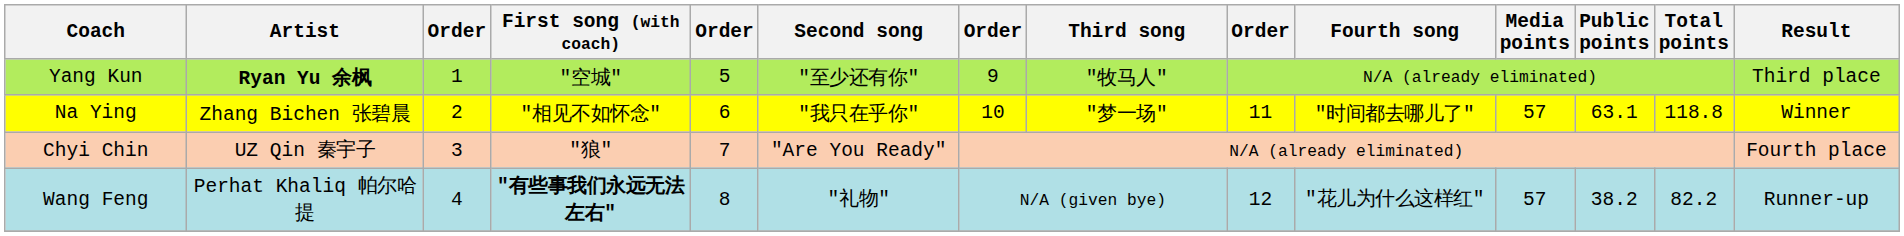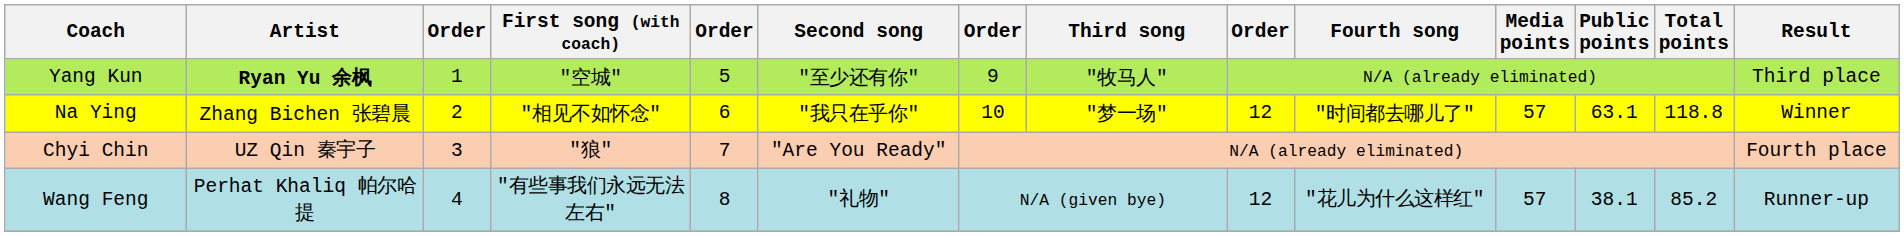 <table class="wikitable" style="text-align:center; width:100%;">
 <tr>
 <th scope="col" width="10%">Coach</th>
 <th scope="col" width="13%">Artist</th>
 <th scope="col" width="3%">Order</th>
 <th scope="col" width="11%">First song <small>(with coach)</small></th>
 <th scope="col" width="3%">Order</th>
 <th scope="col" width="11%">Second song</th>
 <th scope="col" width="3%">Order</th>
 <th scope="col" width="11%">Third song</th>
 <th scope="col" width="3%">Order</th>
 <th scope="col" width="11%">Fourth song</th>
 <th scope="col" width="4%">Media points</th>
 <th scope="col" width="4%">Public points</th>
 <th scope="col" width="4%">Total points</th>
 <th scope="col" width="9%">Result</th>
 </tr>
 <tr>
 <td style="background:#B2EC5D;">Yang Kun</td>
 <td style="background:#B2EC5D;"><strong>Ryan Yu 余枫</strong></td>
 <td style="background:#B2EC5D;">1</td>
 <td style="background:#B2EC5D;">"空城"</td>
 <td style="background:#B2EC5D;">5</td>
 <td style="background:#B2EC5D;">"至少还有你"</td>
 <td style="background:#B2EC5D;">9</td>
 <td style="background:#B2EC5D;">"牧马人"</td>
 <td colspan=5 style="background:#B2EC5D;"><small>N/A (already eliminated)</small></td>
 <td style="background:#B2EC5D;">Third place</td>
 </tr>
 <tr>
 <td style="background:yellow;">Na Ying</td>
 <td style="background:yellow;">Zhang Bichen 张碧晨</td>
 <td style="background:yellow;">2</td>
 <td style="background:yellow;">"相见不如怀念"</td>
 <td style="background:yellow;">6</td>
 <td style="background:yellow;">"我只在乎你"</td>
 <td style="background:yellow;">10</td>
 <td style="background:yellow;">"梦一场"</td>
-<td style="background:yellow;">11</td>
+<td style="background:yellow;">12</td>
 <td style="background:yellow;">"时间都去哪儿了"</td>
 <td style="background:yellow;">57</td>
 <td style="background:yellow;">63.1</td>
 <td style="background:yellow;">118.8</td>
 <td style="background:yellow;">Winner</td>
 </tr>
 <tr>
 <td style="background:#FBCEB1;">Chyi Chin</td>
 <td style="background:#FBCEB1;">UZ Qin 秦宇子</td>
 <td style="background:#FBCEB1;">3</td>
 <td style="background:#FBCEB1;">"狼"</td>
 <td style="background:#FBCEB1;">7</td>
 <td style="background:#FBCEB1;">"Are You Ready"</td>
 <td colspan=7 style="background:#FBCEB1;"><small>N/A (already eliminated)</small></td>
 <td style="background:#FBCEB1;">Fourth place</td>
 </tr>
 <tr>
 <td style="background:#B0E0E6;">Wang Feng</td>
 <td style="background:#B0E0E6;">Perhat Khaliq 帕尔哈提</td>
 <td style="background:#B0E0E6;">4</td>
-<td style="background:#B0E0E6;"><strong>"有些事我们永远无法左右"</strong></td>
+<td style="background:#B0E0E6;">"有些事我们永远无法左右"</td>
 <td style="background:#B0E0E6;">8</td>
 <td style="background:#B0E0E6;">"礼物"</td>
 <td colspan=2 style="background:#B0E0E6;"><small>N/A (given bye)</small></td>
 <td style="background:#B0E0E6;">12</td>
 <td style="background:#B0E0E6;">"花儿为什么这样红"</td>
 <td style="background:#B0E0E6;">57</td>
-<td style="background:#B0E0E6;">38.2</td>
-<td style="background:#B0E0E6;">82.2</td>
+<td style="background:#B0E0E6;">38.1</td>
+<td style="background:#B0E0E6;">85.2</td>
 <td style="background:#B0E0E6;">Runner-up</td>
 </tr>
 <tr>
 </tr>
 </table>
